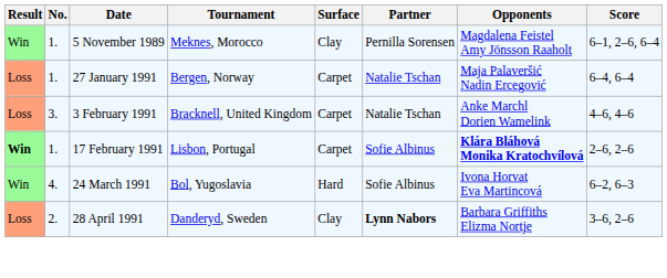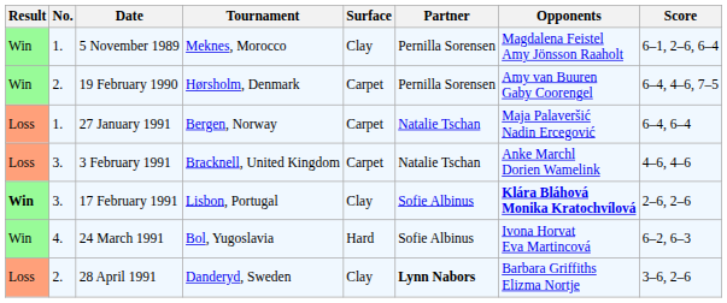 <table class="sortable wikitable" style=font-size:97%>
 <tr>
 <th>Result</th>
 <th>No.</th>
 <th>Date</th>
 <th>Tournament</th>
 <th>Surface</th>
 <th>Partner</th>
 <th>Opponents</th>
 <th class=unsortable>Score</th>
 </tr>
 <tr bgcolor=f0f8ff>
 <td style="background:#98fb98;">Win</td>
 <td>1.</td>
 <td>5 November 1989</td>
 <td><a href='#'>Meknes</a>, Morocco</td>
 <td>Clay</td>
 <td> Pernilla Sorensen</td>
 <td> <a href='#'>Magdalena Feistel</a> <br>  <a href='#'>Amy Jönsson Raaholt</a></td>
 <td>6–1, 2–6, 6–4</td>
+</tr>
+<tr bgcolor=f0f8ff>
+<td style="background:#98fb98;">Win</td>
+<td>2.</td>
+<td>19 February 1990</td>
+<td><a href='#'>Hørsholm</a>, Denmark</td>
+<td>Carpet</td>
+<td> Pernilla Sorensen</td>
+<td> <a href='#'>Amy van Buuren</a> <br>  <a href='#'>Gaby Coorengel</a></td>
+<td>6–4, 4–6, 7–5</td>
 </tr>
 <tr bgcolor=f0f8ff>
 <td style="background:#ffa07a;">Loss</td>
 <td>1.</td>
 <td>27 January 1991</td>
 <td><a href='#'>Bergen</a>, Norway</td>
 <td>Carpet</td>
 <td> <a href='#'>Natalie Tschan</a></td>
 <td> <a href='#'>Maja Palaveršić</a> <br>  <a href='#'>Nadin Ercegović</a></td>
 <td>6–4, 6–4</td>
 </tr>
 <tr bgcolor=f0f8ff>
 <td style="background:#ffa07a;">Loss</td>
 <td>3.</td>
 <td>3 February 1991</td>
 <td><a href='#'>Bracknell</a>, United Kingdom</td>
 <td>Carpet</td>
 <td> Natalie Tschan</td>
 <td> <a href='#'>Anke Marchl</a> <br>  <a href='#'>Dorien Wamelink</a></td>
 <td>4–6, 4–6</td>
 </tr>
 <tr bgcolor=f0f8ff>
 <td style="background:#98fb98;"><strong>Win</strong></td>
-<td>1.</td>
+<td>3.</td>
 <td>17 February 1991</td>
 <td><a href='#'>Lisbon</a>, Portugal</td>
-<td>Carpet</td>
+<td>Clay</td>
 <td> <a href='#'>Sofie Albinus</a></td>
 <td><strong> <a href='#'>Klára Bláhová</a> <br>  <a href='#'>Monika Kratochvílová</a></strong></td>
 <td>2–6, 2–6</td>
 </tr>
 <tr bgcolor=f0f8ff>
 <td style="background:#98fb98;">Win</td>
 <td>4.</td>
 <td>24 March 1991</td>
 <td><a href='#'>Bol</a>, Yugoslavia</td>
 <td>Hard</td>
 <td> Sofie Albinus</td>
 <td> <a href='#'>Ivona Horvat</a> <br>  <a href='#'>Eva Martincová</a></td>
 <td>6–2, 6–3</td>
 </tr>
 <tr bgcolor=f0f8ff>
 <td style="background:#ffa07a;">Loss</td>
 <td>2.</td>
 <td>28 April 1991</td>
 <td><a href='#'>Danderyd</a>, Sweden</td>
 <td>Clay</td>
 <td><strong> Lynn Nabors</strong></td>
 <td> <a href='#'>Barbara Griffiths</a> <br>  <a href='#'>Elizma Nortje</a></td>
 <td>3–6, 2–6</td>
 </tr>
 </table>
